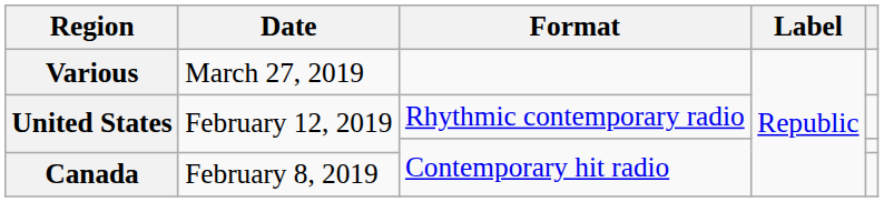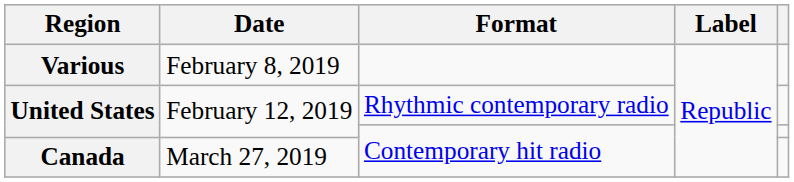 <table class="wikitable plainrowheaders">
 <tr>
 <th scope="col">Region</th>
 <th scope="col">Date</th>
 <th scope="col">Format</th>
 <th scope="col">Label</th>
 <th scope="col"></th>
 </tr>
 <tr>
 <th scope="row">Various</th>
-<td>March 27, 2019</td>
+<td>February 8, 2019</td>
 <td></td>
 <td rowspan="4"><a href='#'>Republic</a></td>
 <td align="center"></td>
 </tr>
 <tr>
 <th rowspan="2" scope="row">United States</th>
 <td rowspan="2">February 12, 2019</td>
 <td><a href='#'>Rhythmic contemporary radio</a></td>
 <td align="center"></td>
 </tr>
 <tr>
 <td rowspan="2"><a href='#'>Contemporary hit radio</a></td>
 <td align="center"></td>
 </tr>
 <tr>
 <th scope="row">Canada</th>
-<td>February 8, 2019</td>
+<td>March 27, 2019</td>
 <td align="center"></td>
 </tr>
 </table>
